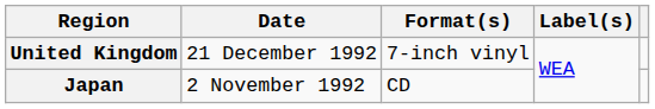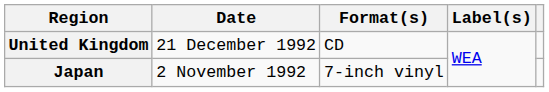 <table class="wikitable plainrowheaders">
 <tr>
 <th scope="col">Region</th>
 <th scope="col">Date</th>
 <th scope="col">Format(s)</th>
 <th scope="col">Label(s)</th>
 <th scope="col"></th>
 </tr>
 <tr>
 <th scope="row">United Kingdom</th>
 <td>21 December 1992</td>
-<td>7-inch vinyl</td>
+<td>CD</td>
 <td rowspan="2"><a href='#'>WEA</a></td>
 <td></td>
 </tr>
 <tr>
 <th scope="row">Japan</th>
 <td>2 November 1992</td>
-<td>CD</td>
+<td>7-inch vinyl</td>
 <td></td>
 </tr>
 </table>
